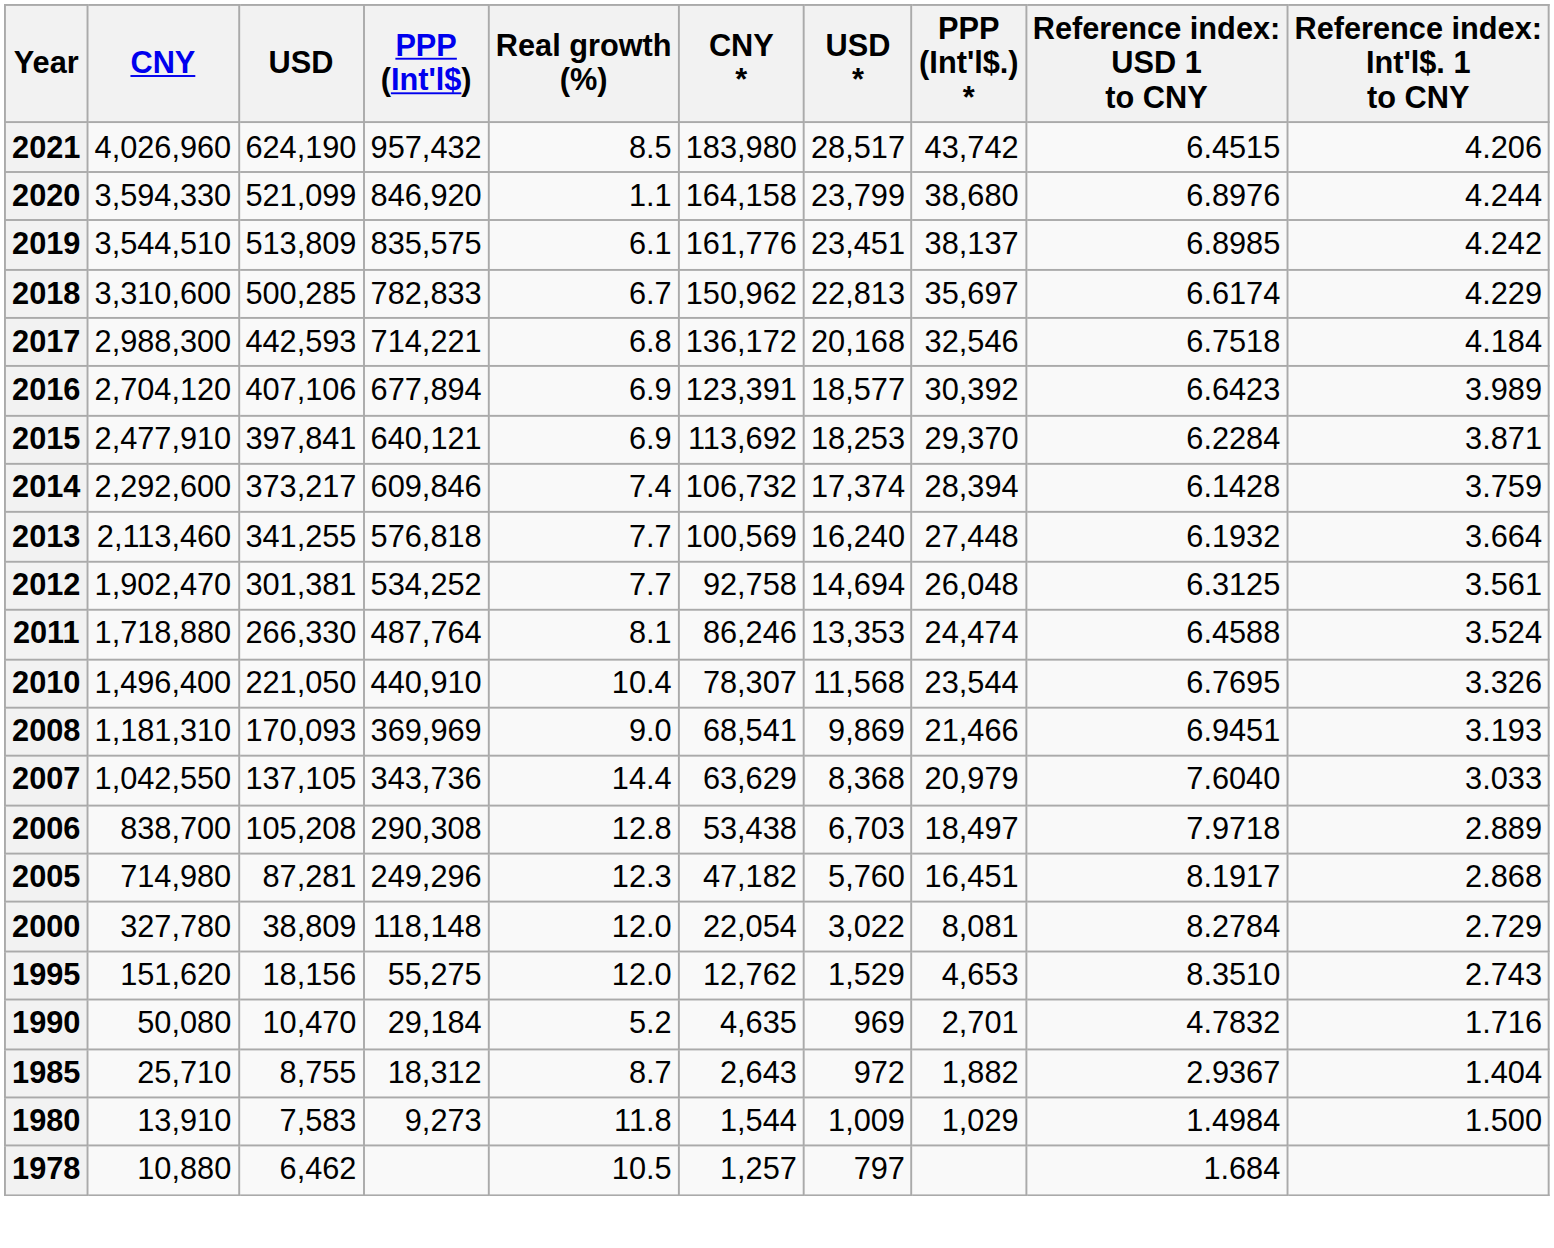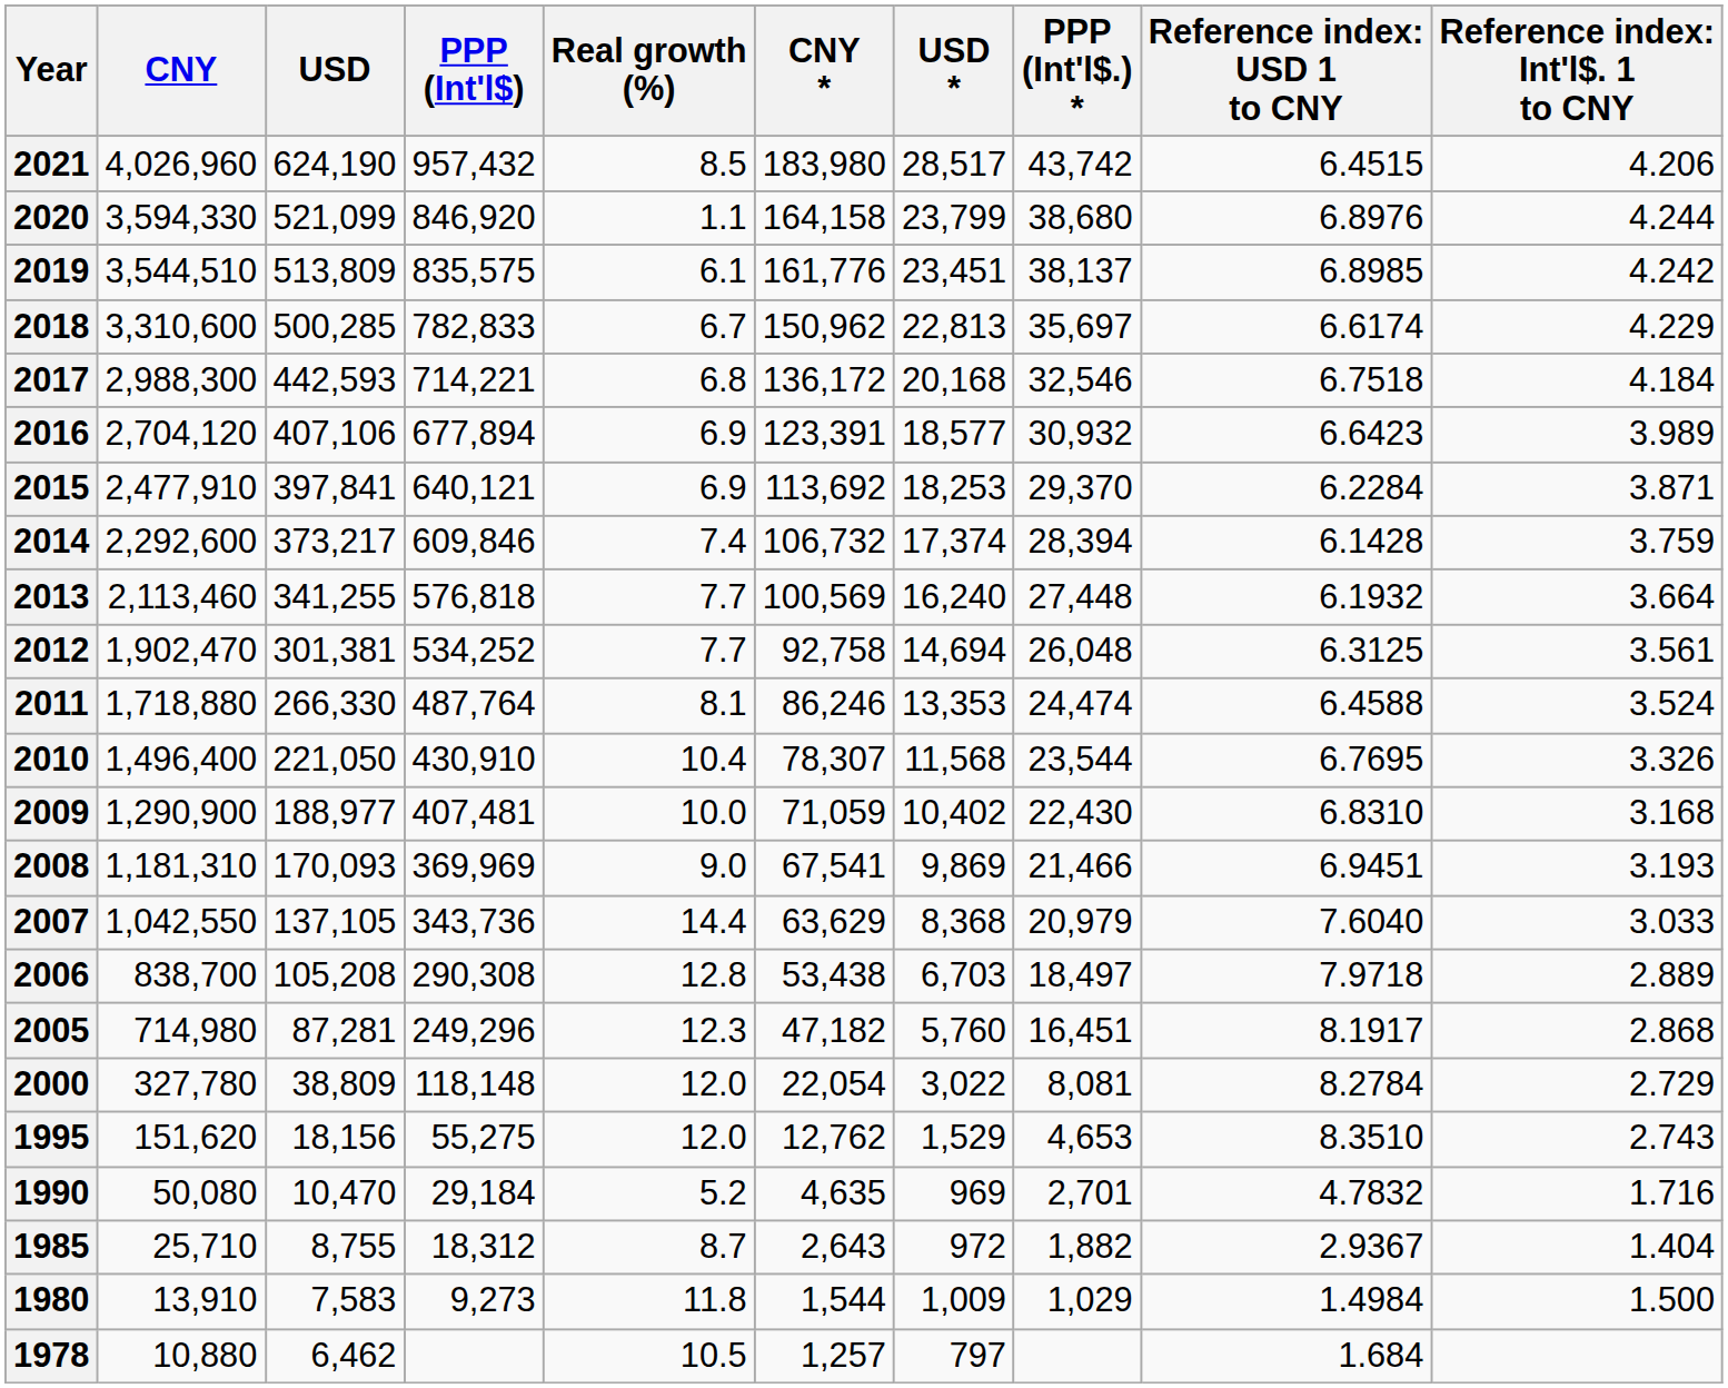 <table class="wikitable sortable" style="text-align:right;">
 <tr>
 <th scope="col">Year</th>
 <th scope="col"><a href='#'>CNY</a><br></th>
 <th scope="col">USD<br></th>
 <th scope="col"><a href='#'>PPP</a><br>(<a href='#'>Int'l$</a>)<br></th>
 <th scope="col">Real growth<br>(%)</th>
 <th scope="col">CNY<br>*</th>
 <th scope="col">USD<br>*</th>
 <th scope="col">PPP<br>(Int'l$.)<br>*</th>
 <th scope="col">Reference index:<br>USD 1<br>to CNY</th>
 <th scope="col">Reference index:<br>Int'l$. 1<br>to CNY</th>
 </tr>
 <tr>
 <th scope="row">2021</th>
 <td>4,026,960</td>
 <td>624,190</td>
 <td>957,432</td>
 <td>8.5</td>
 <td>183,980</td>
 <td>28,517</td>
 <td>43,742</td>
 <td>6.4515</td>
 <td>4.206</td>
 </tr>
 <tr>
 <th scope="row">2020</th>
 <td>3,594,330</td>
 <td>521,099</td>
 <td>846,920</td>
 <td>1.1</td>
 <td>164,158</td>
 <td>23,799</td>
 <td>38,680</td>
 <td>6.8976</td>
 <td>4.244</td>
 </tr>
 <tr>
 <th scope="row">2019</th>
 <td>3,544,510</td>
 <td>513,809</td>
 <td>835,575</td>
 <td>6.1</td>
 <td>161,776</td>
 <td>23,451</td>
 <td>38,137</td>
 <td>6.8985</td>
 <td>4.242</td>
 </tr>
 <tr>
 <th scope="row">2018</th>
 <td>3,310,600</td>
 <td>500,285</td>
 <td>782,833</td>
 <td>6.7</td>
 <td>150,962</td>
 <td>22,813</td>
 <td>35,697</td>
 <td>6.6174</td>
 <td>4.229</td>
 </tr>
 <tr>
 <th scope="row">2017</th>
 <td>2,988,300</td>
 <td>442,593</td>
 <td>714,221</td>
 <td>6.8</td>
 <td>136,172</td>
 <td>20,168</td>
 <td>32,546</td>
 <td>6.7518</td>
 <td>4.184</td>
 </tr>
 <tr>
 <th scope="row">2016</th>
 <td>2,704,120</td>
 <td>407,106</td>
 <td>677,894</td>
 <td>6.9</td>
 <td>123,391</td>
 <td>18,577</td>
-<td>30,392</td>
+<td>30,932</td>
 <td>6.6423</td>
 <td>3.989</td>
 </tr>
 <tr>
 <th scope="row">2015</th>
 <td>2,477,910</td>
 <td>397,841</td>
 <td>640,121</td>
 <td>6.9</td>
 <td>113,692</td>
 <td>18,253</td>
 <td>29,370</td>
 <td>6.2284</td>
 <td>3.871</td>
 </tr>
 <tr>
 <th scope="row">2014</th>
 <td>2,292,600</td>
 <td>373,217</td>
 <td>609,846</td>
 <td>7.4</td>
 <td>106,732</td>
 <td>17,374</td>
 <td>28,394</td>
 <td>6.1428</td>
 <td>3.759</td>
 </tr>
 <tr>
 <th scope="row">2013</th>
 <td>2,113,460</td>
 <td>341,255</td>
 <td>576,818</td>
 <td>7.7</td>
 <td>100,569</td>
 <td>16,240</td>
 <td>27,448</td>
 <td>6.1932</td>
 <td>3.664</td>
 </tr>
 <tr>
 <th scope="row">2012</th>
 <td>1,902,470</td>
 <td>301,381</td>
 <td>534,252</td>
 <td>7.7</td>
 <td>92,758</td>
 <td>14,694</td>
 <td>26,048</td>
 <td>6.3125</td>
 <td>3.561</td>
 </tr>
 <tr>
 <th scope="row">2011</th>
 <td>1,718,880</td>
 <td>266,330</td>
 <td>487,764</td>
 <td>8.1</td>
 <td>86,246</td>
 <td>13,353</td>
 <td>24,474</td>
 <td>6.4588</td>
 <td>3.524</td>
 </tr>
 <tr>
 <th scope="row">2010</th>
 <td>1,496,400</td>
 <td>221,050</td>
-<td>440,910</td>
+<td>430,910</td>
 <td>10.4</td>
 <td>78,307</td>
 <td>11,568</td>
 <td>23,544</td>
 <td>6.7695</td>
 <td>3.326</td>
 </tr>
 <tr>
+<th scope="row">2009</th>
+<td>1,290,900</td>
+<td>188,977</td>
+<td>407,481</td>
+<td>10.0</td>
+<td>71,059</td>
+<td>10,402</td>
+<td>22,430</td>
+<td>6.8310</td>
+<td>3.168</td>
+</tr>
+<tr>
 <th scope="row">2008</th>
 <td>1,181,310</td>
 <td>170,093</td>
 <td>369,969</td>
 <td>9.0</td>
-<td>68,541</td>
+<td>67,541</td>
 <td>9,869</td>
 <td>21,466</td>
 <td>6.9451</td>
 <td>3.193</td>
 </tr>
 <tr>
 <th scope="row">2007</th>
 <td>1,042,550</td>
 <td>137,105</td>
 <td>343,736</td>
 <td>14.4</td>
 <td>63,629</td>
 <td>8,368</td>
 <td>20,979</td>
 <td>7.6040</td>
 <td>3.033</td>
 </tr>
 <tr>
 <th scope="row">2006</th>
 <td>838,700</td>
 <td>105,208</td>
 <td>290,308</td>
 <td>12.8</td>
 <td>53,438</td>
 <td>6,703</td>
 <td>18,497</td>
 <td>7.9718</td>
 <td>2.889</td>
 </tr>
 <tr>
 <th scope="row">2005</th>
 <td>714,980</td>
 <td>87,281</td>
 <td>249,296</td>
 <td>12.3</td>
 <td>47,182</td>
 <td>5,760</td>
 <td>16,451</td>
 <td>8.1917</td>
 <td>2.868</td>
 </tr>
 <tr>
 <th scope="row">2000</th>
 <td>327,780</td>
 <td>38,809</td>
 <td>118,148</td>
 <td>12.0</td>
 <td>22,054</td>
 <td>3,022</td>
 <td>8,081</td>
 <td>8.2784</td>
 <td>2.729</td>
 </tr>
 <tr>
 <th scope="row">1995</th>
 <td>151,620</td>
 <td>18,156</td>
 <td>55,275</td>
 <td>12.0</td>
 <td>12,762</td>
 <td>1,529</td>
 <td>4,653</td>
 <td>8.3510</td>
 <td>2.743</td>
 </tr>
 <tr>
 <th scope="row">1990</th>
 <td>50,080</td>
 <td>10,470</td>
 <td>29,184</td>
 <td>5.2</td>
 <td>4,635</td>
 <td>969</td>
 <td>2,701</td>
 <td>4.7832</td>
 <td>1.716</td>
 </tr>
 <tr>
 <th scope="row">1985</th>
 <td>25,710</td>
 <td>8,755</td>
 <td>18,312</td>
 <td>8.7</td>
 <td>2,643</td>
 <td>972</td>
 <td>1,882</td>
 <td>2.9367</td>
 <td>1.404</td>
 </tr>
 <tr>
 <th scope="row">1980</th>
 <td>13,910</td>
 <td>7,583</td>
 <td>9,273</td>
 <td>11.8</td>
 <td>1,544</td>
 <td>1,009</td>
 <td>1,029</td>
 <td>1.4984</td>
 <td>1.500</td>
 </tr>
 <tr>
 <th scope="row">1978</th>
 <td>10,880</td>
 <td>6,462</td>
 <td></td>
 <td>10.5</td>
 <td>1,257</td>
 <td>797</td>
 <td></td>
 <td>1.684</td>
 <td></td>
 </tr>
 </table>
